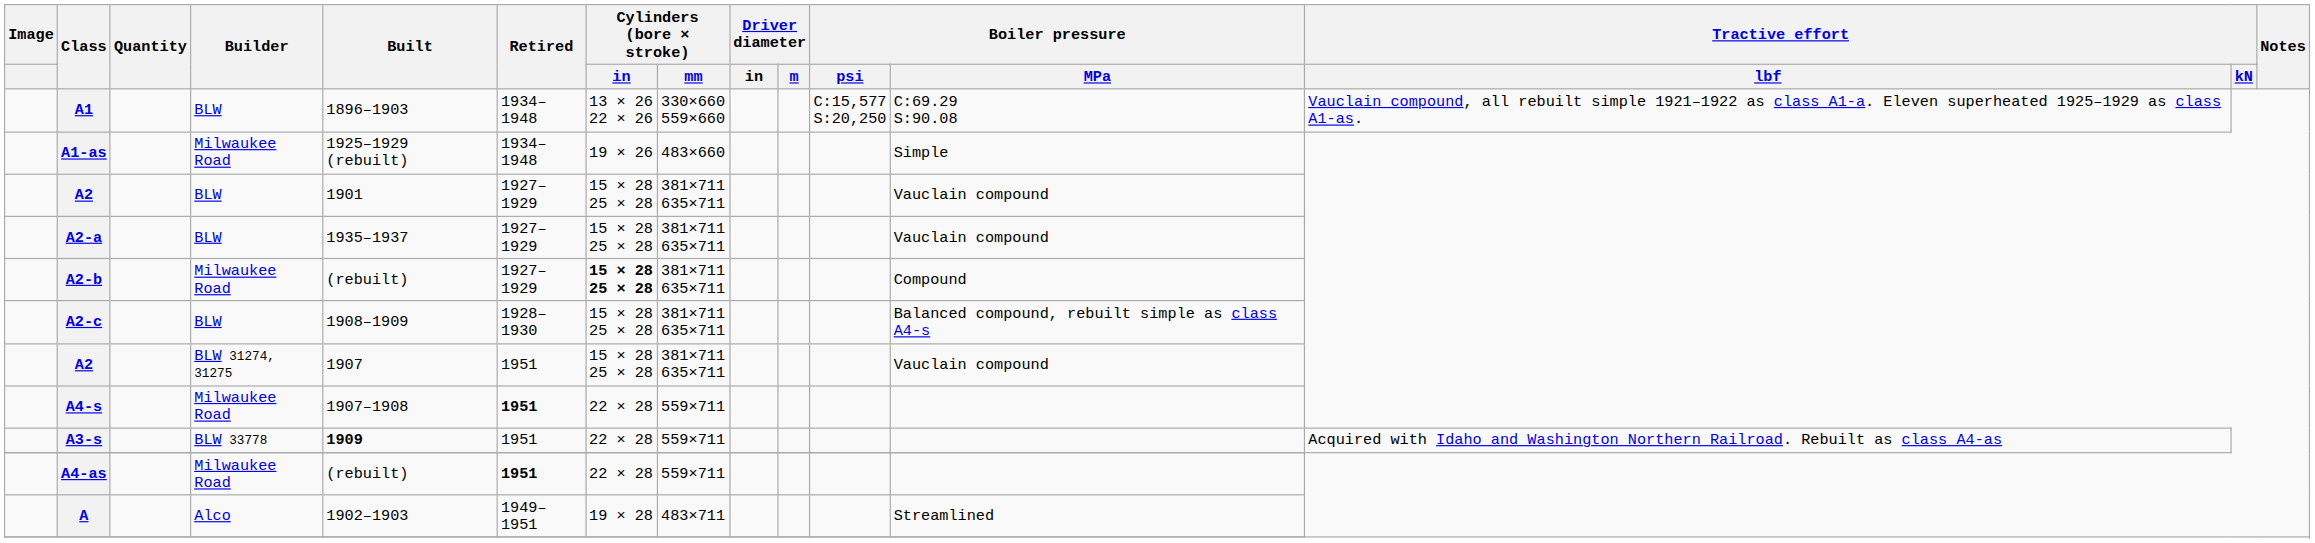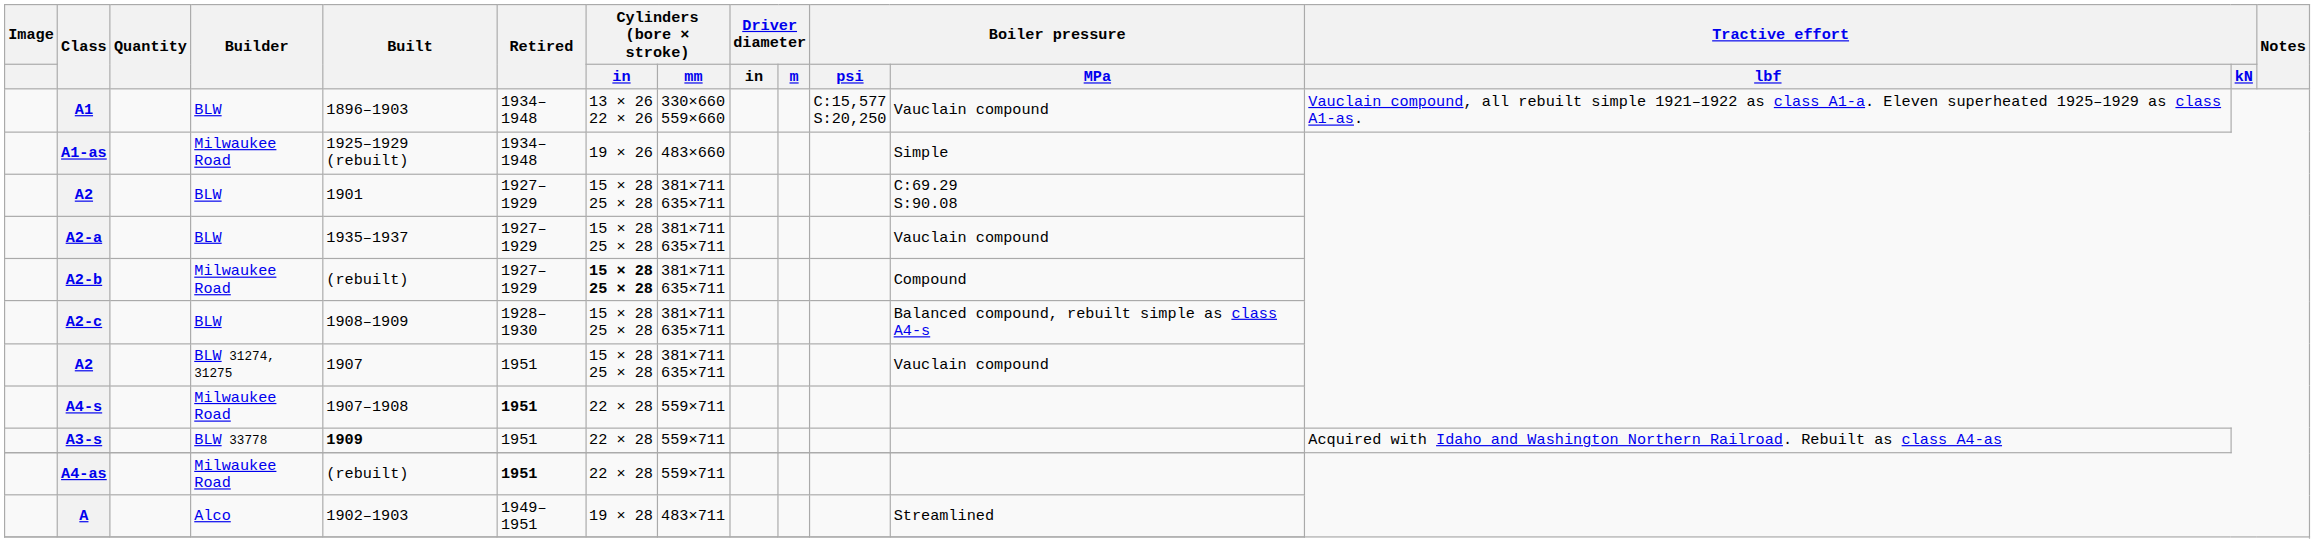 <table class="wikitable sortable">
 <tr>
 <th>Image</th>
 <th rowspan="2">Class</th>
 <th rowspan="2">Quantity</th>
 <th rowspan="2">Builder</th>
 <th rowspan="2">Built</th>
 <th rowspan="2">Retired</th>
 <th colspan="2">Cylinders<br>(bore × stroke)</th>
 <th colspan="2"><a href='#'>Driver</a><br>diameter</th>
 <th colspan="2">Boiler pressure</th>
 <th colspan="2"><a href='#'>Tractive effort</a></th>
 <th rowspan="2">Notes</th>
 </tr>
 <tr>
 <th></th>
 <th><a href='#'>in</a></th>
 <th><a href='#'>mm</a></th>
 <th>in</th>
 <th><a href='#'>m</a></th>
 <th><a href='#'>psi</a></th>
 <th><a href='#'>MPa</a></th>
 <th><a href='#'>lbf</a></th>
 <th><a href='#'>kN</a></th>
 </tr>
 <tr>
 <td></td>
 <th><a href='#'>A1</a></th>
 <td></td>
 <td><a href='#'>BLW</a></td>
 <td>1896–1903</td>
 <td>1934–1948</td>
 <td>13 × 26<br>22 × 26</td>
 <td>330×660<br>559×660</td>
 <td></td>
 <td></td>
 <td>C:15,577<br>S:20,250</td>
-<td>C:69.29<br>S:90.08</td>
+<td>Vauclain compound</td>
 <td><a href='#'>Vauclain compound</a>, all rebuilt simple 1921–1922 as <a href='#'>class A1-a</a>. Eleven superheated 1925–1929 as <a href='#'>class A1-as</a>.</td>
 </tr>
 <tr>
 <td></td>
 <th><a href='#'>A1-as</a></th>
 <td></td>
 <td><a href='#'>Milwaukee Road</a></td>
 <td>1925–1929 (rebuilt)</td>
 <td>1934–1948</td>
 <td>19 × 26</td>
 <td>483×660</td>
 <td></td>
 <td></td>
 <td></td>
 <td>Simple</td>
 </tr>
 <tr>
 <td></td>
 <th><a href='#'>A2</a></th>
 <td></td>
 <td><a href='#'>BLW</a></td>
 <td>1901</td>
 <td>1927–1929</td>
 <td>15 × 28<br>25 × 28</td>
 <td>381×711<br>635×711</td>
 <td></td>
 <td></td>
 <td></td>
-<td>Vauclain compound</td>
+<td>C:69.29<br>S:90.08</td>
 </tr>
 <tr>
 <td></td>
 <th><a href='#'>A2-a</a></th>
 <td></td>
 <td><a href='#'>BLW</a></td>
 <td>1935–1937</td>
 <td>1927–1929</td>
 <td>15 × 28<br>25 × 28</td>
 <td>381×711<br>635×711</td>
 <td></td>
 <td></td>
 <td></td>
 <td>Vauclain compound</td>
 </tr>
 <tr>
 <td></td>
 <th><a href='#'>A2-b</a></th>
 <td></td>
 <td><a href='#'>Milwaukee Road</a></td>
 <td>(rebuilt)</td>
 <td>1927–1929</td>
 <td><strong>15 × 28<br>25 × 28</strong></td>
 <td>381×711<br>635×711</td>
 <td></td>
 <td></td>
 <td></td>
 <td>Compound</td>
 </tr>
 <tr>
 <td></td>
 <th><a href='#'>A2-c</a></th>
 <td></td>
 <td><a href='#'>BLW</a></td>
 <td>1908–1909</td>
 <td>1928–1930</td>
 <td>15 × 28<br>25 × 28</td>
 <td>381×711<br>635×711</td>
 <td></td>
 <td></td>
 <td></td>
 <td>Balanced compound, rebuilt simple as <a href='#'>class A4-s</a></td>
 </tr>
 <tr>
 <td></td>
 <th><a href='#'>A2</a></th>
 <td></td>
 <td><a href='#'>BLW</a><small> 31274, 31275</small></td>
 <td>1907</td>
 <td>1951</td>
 <td>15 × 28<br>25 × 28</td>
 <td>381×711<br>635×711</td>
 <td></td>
 <td></td>
 <td></td>
 <td>Vauclain compound</td>
 </tr>
 <tr>
 <td></td>
 <th><a href='#'>A4-s</a></th>
 <td></td>
 <td><a href='#'>Milwaukee Road</a></td>
 <td>1907–1908</td>
 <td><strong>1951</strong></td>
 <td>22 × 28</td>
 <td>559×711</td>
 <td></td>
 <td></td>
 <td></td>
 <td></td>
 </tr>
 <tr>
 <td></td>
 <th><a href='#'>A3-s</a></th>
 <td></td>
 <td><a href='#'>BLW</a><small> 33778</small></td>
 <td><strong>1909</strong></td>
 <td>1951</td>
 <td>22 × 28</td>
 <td>559×711</td>
 <td></td>
 <td> </td>
 <td> </td>
 <td></td>
 <td>Acquired with <a href='#'>Idaho and Washington Northern Railroad</a>. Rebuilt as <a href='#'>class A4-as</a></td>
 </tr>
 <tr>
 </tr>
 <tr>
 <td></td>
 <th><a href='#'>A4-as</a></th>
 <td></td>
 <td><a href='#'>Milwaukee Road</a></td>
 <td>(rebuilt)</td>
 <td><strong>1951</strong></td>
 <td>22 × 28</td>
 <td>559×711</td>
 <td></td>
 <td></td>
 <td></td>
 <td></td>
 </tr>
 <tr>
 <td></td>
 <th><a href='#'>A</a></th>
 <td></td>
 <td><a href='#'>Alco</a></td>
 <td>1902–1903</td>
 <td>1949–1951</td>
 <td>19 × 28</td>
 <td>483×711</td>
 <td></td>
 <td></td>
 <td></td>
 <td>Streamlined</td>
 </tr>
 <tr>
 </tr>
 </table>
